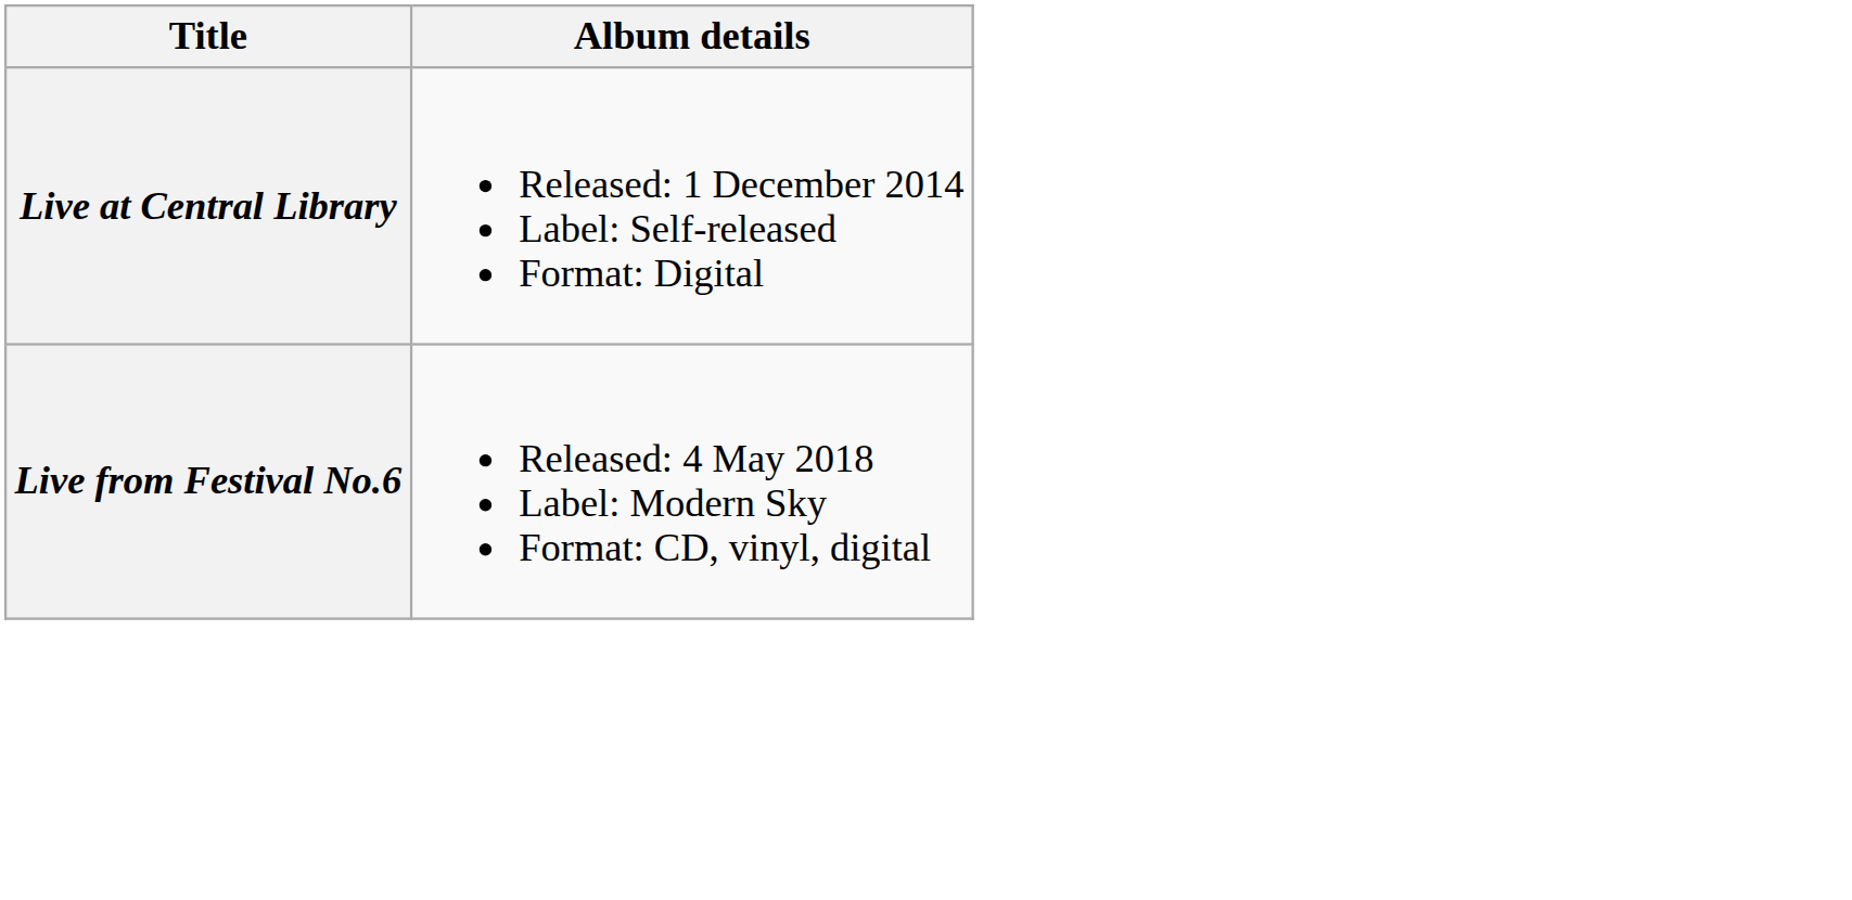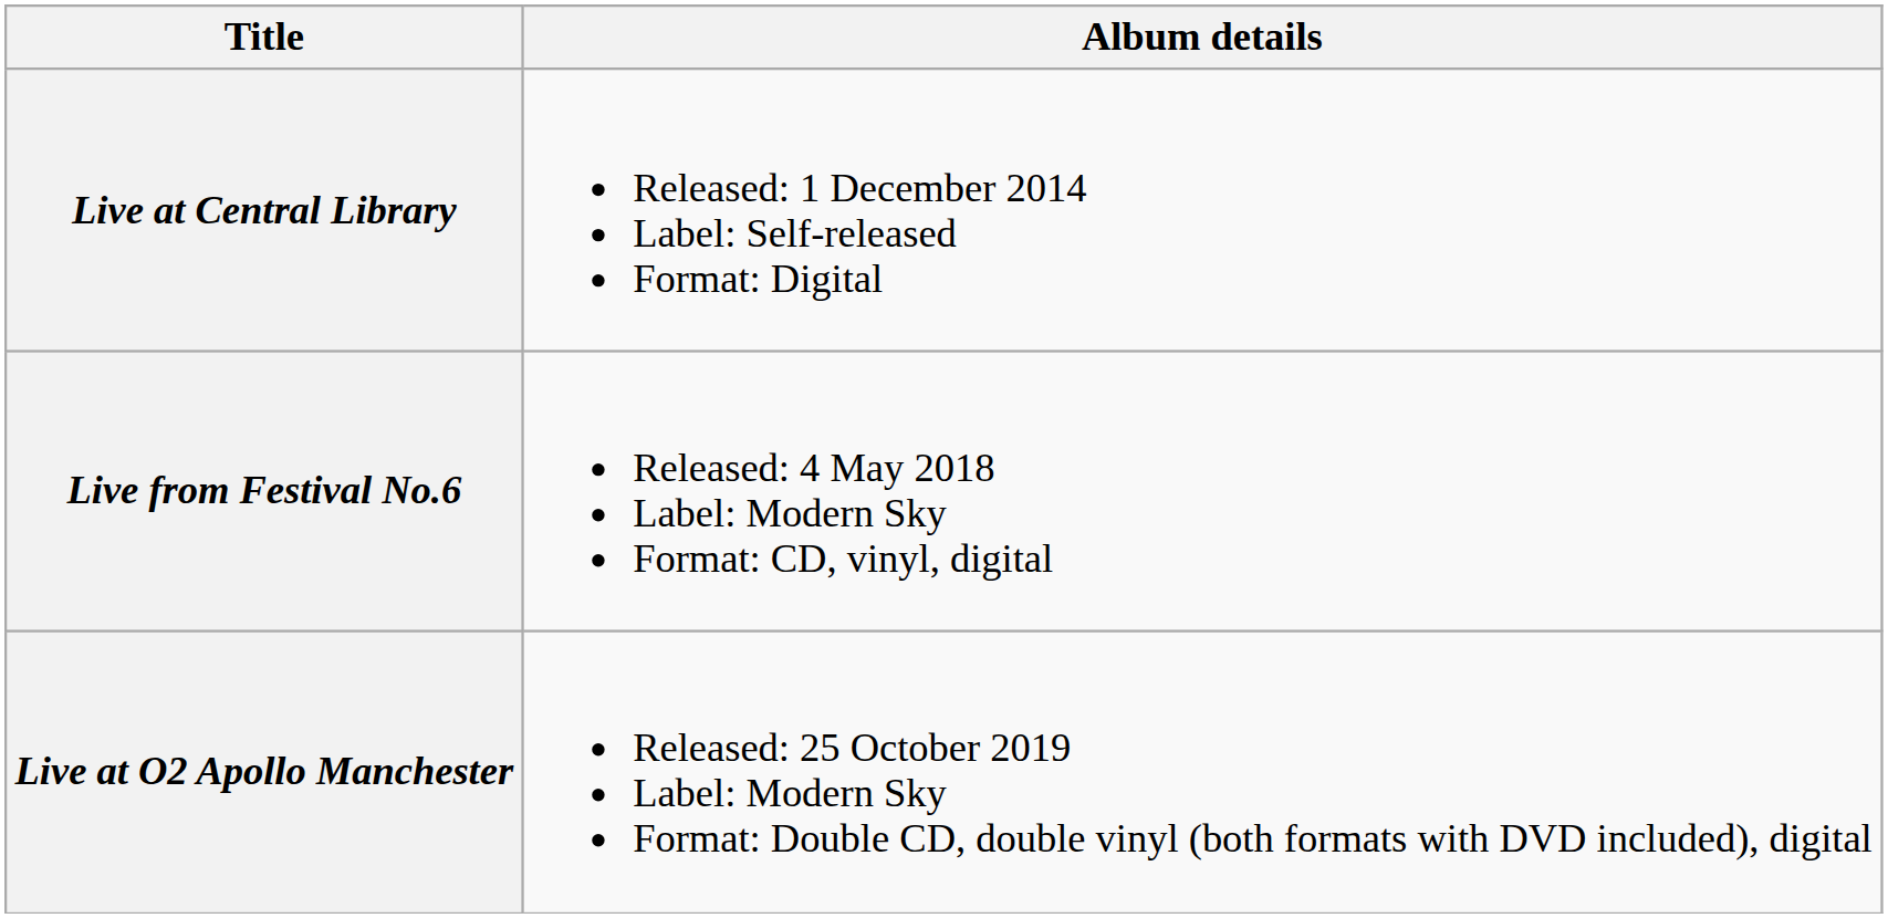 <table class="wikitable plainrowheaders">
 <tr>
 <th>Title</th>
 <th>Album details</th>
 </tr>
 <tr>
 <th scope="row"><em>Live at Central Library</em></th>
 <td><br><ul><li>Released: 1 December 2014</li><li>Label: Self-released</li><li>Format: Digital</li></ul></td>
 </tr>
 <tr>
 <th scope="row"><em>Live from Festival No.6</em></th>
 <td><br><ul><li>Released: 4 May 2018</li><li>Label: Modern Sky</li><li>Format: CD, vinyl, digital</li></ul></td>
 </tr>
+<tr>
+<th scope="row"><em>Live at O2 Apollo Manchester</em></th>
+<td><br><ul><li>Released: 25 October 2019</li><li>Label: Modern Sky</li><li>Format: Double CD, double vinyl (both formats with DVD included), digital</li></ul></td>
+</tr>
 </table>
